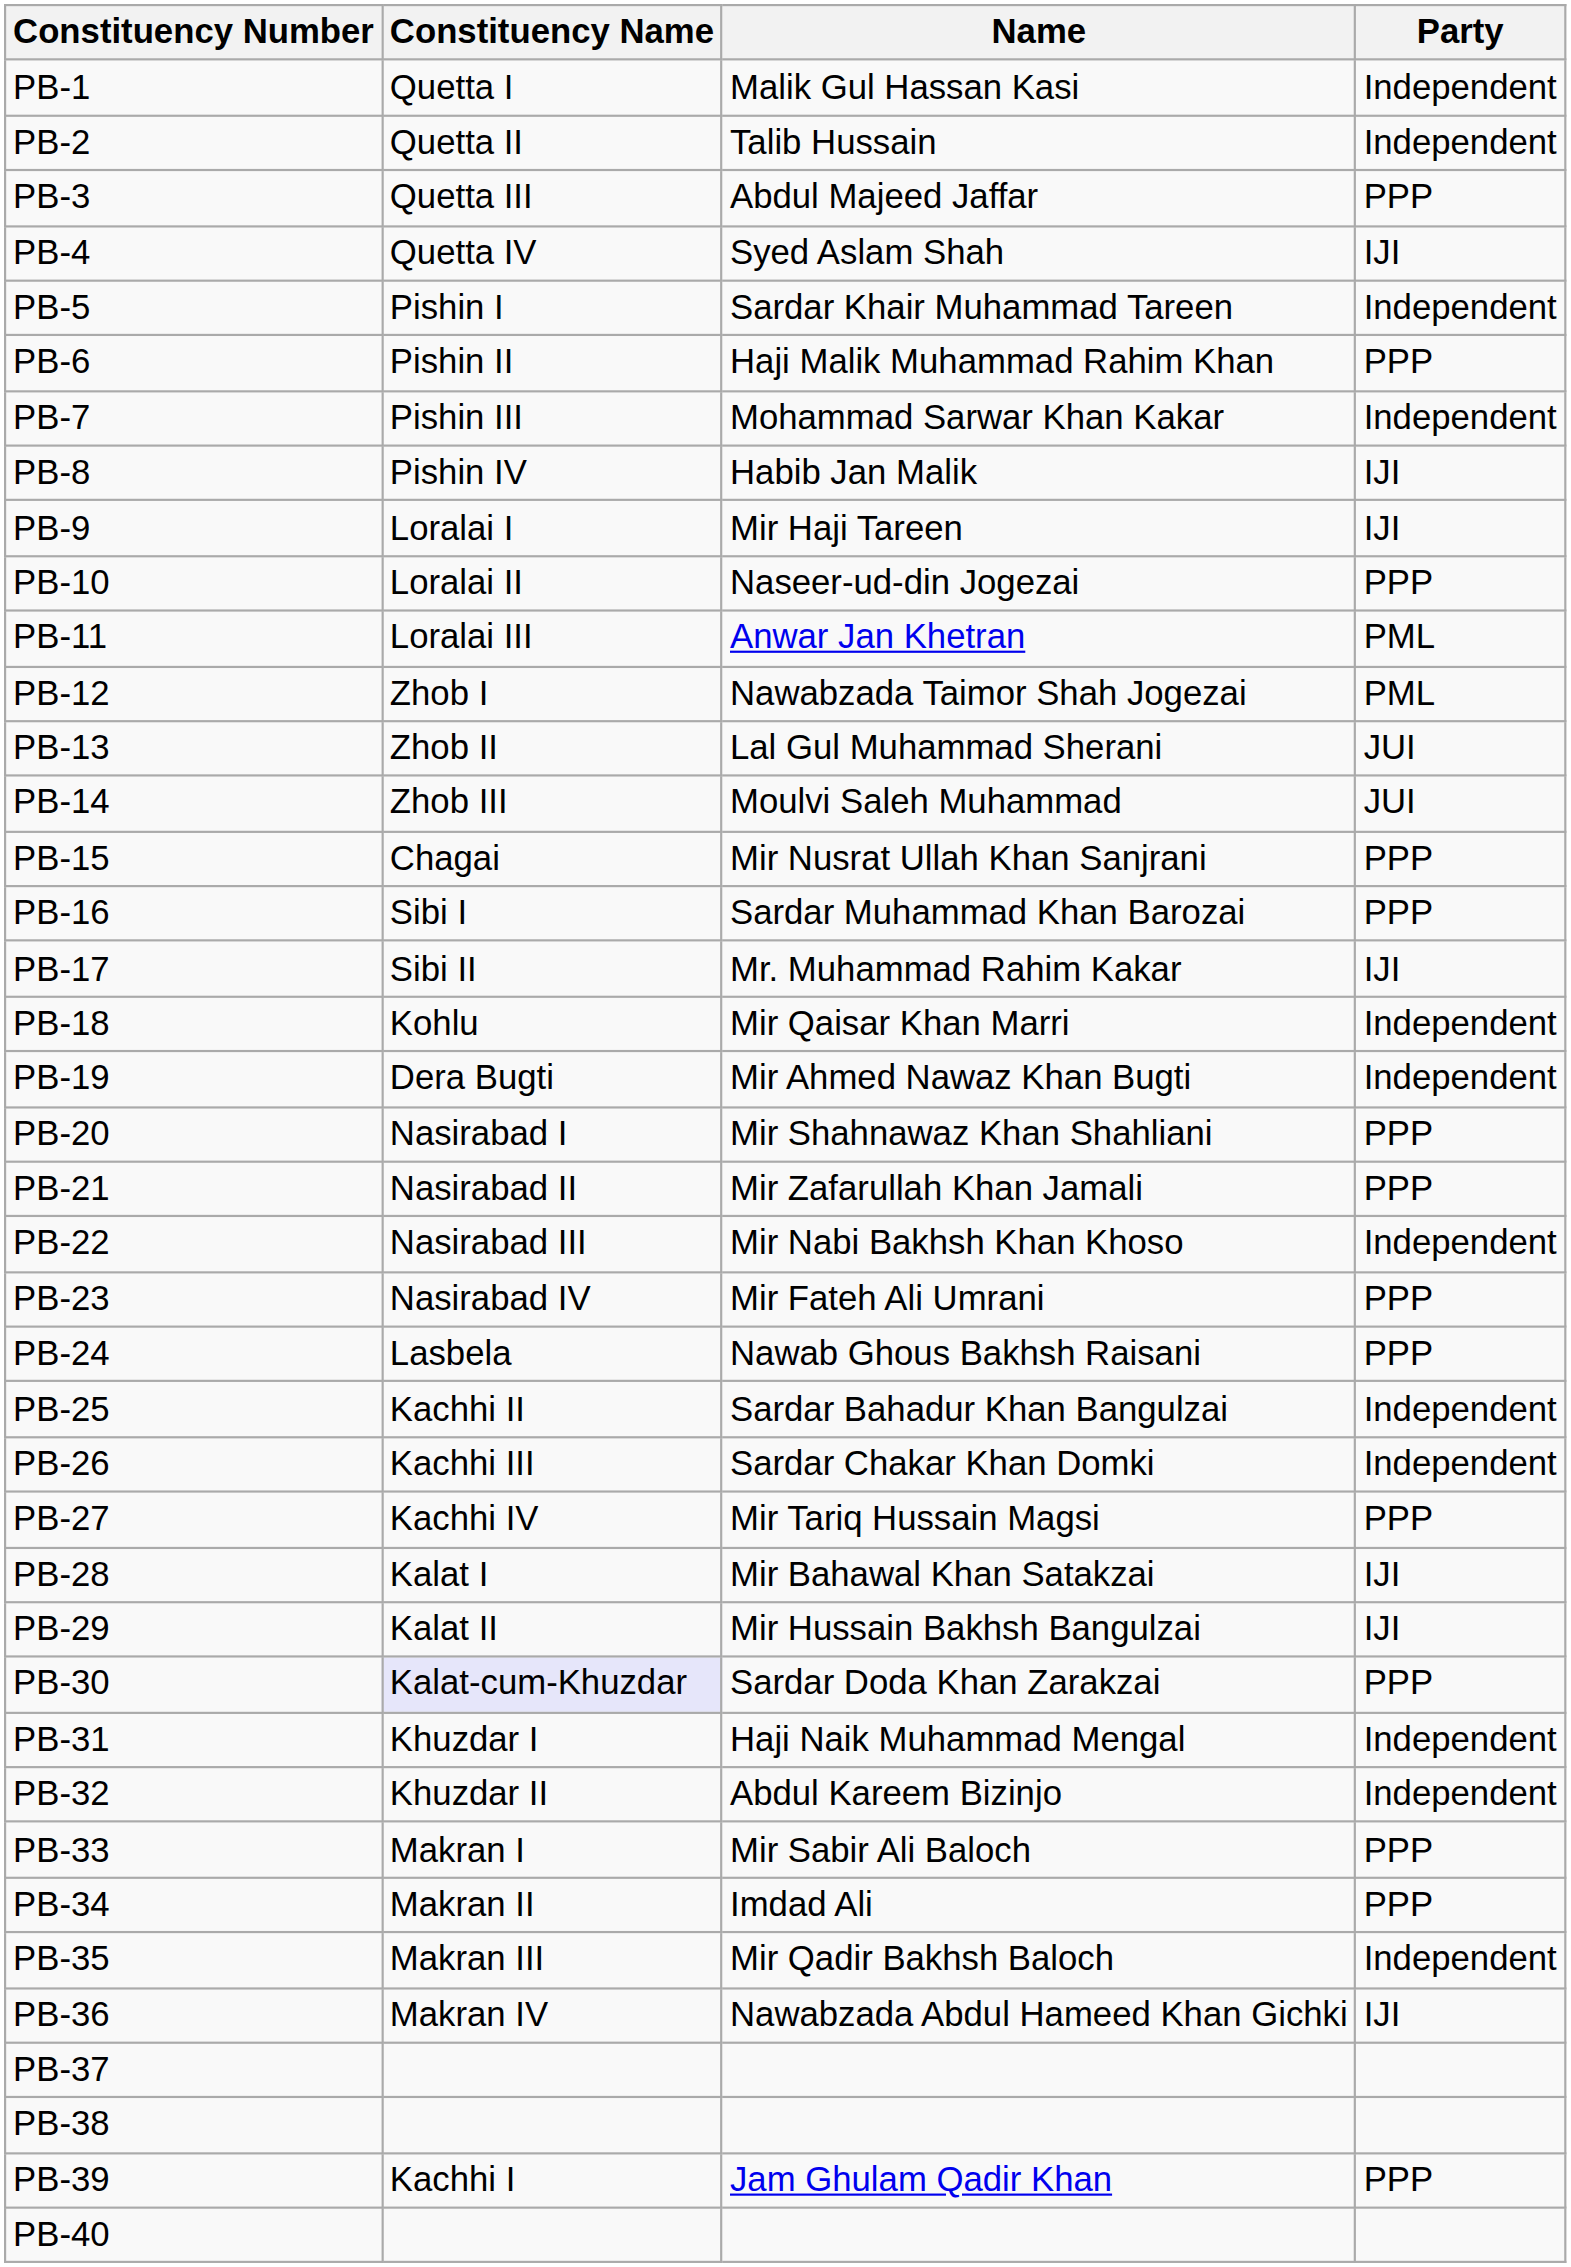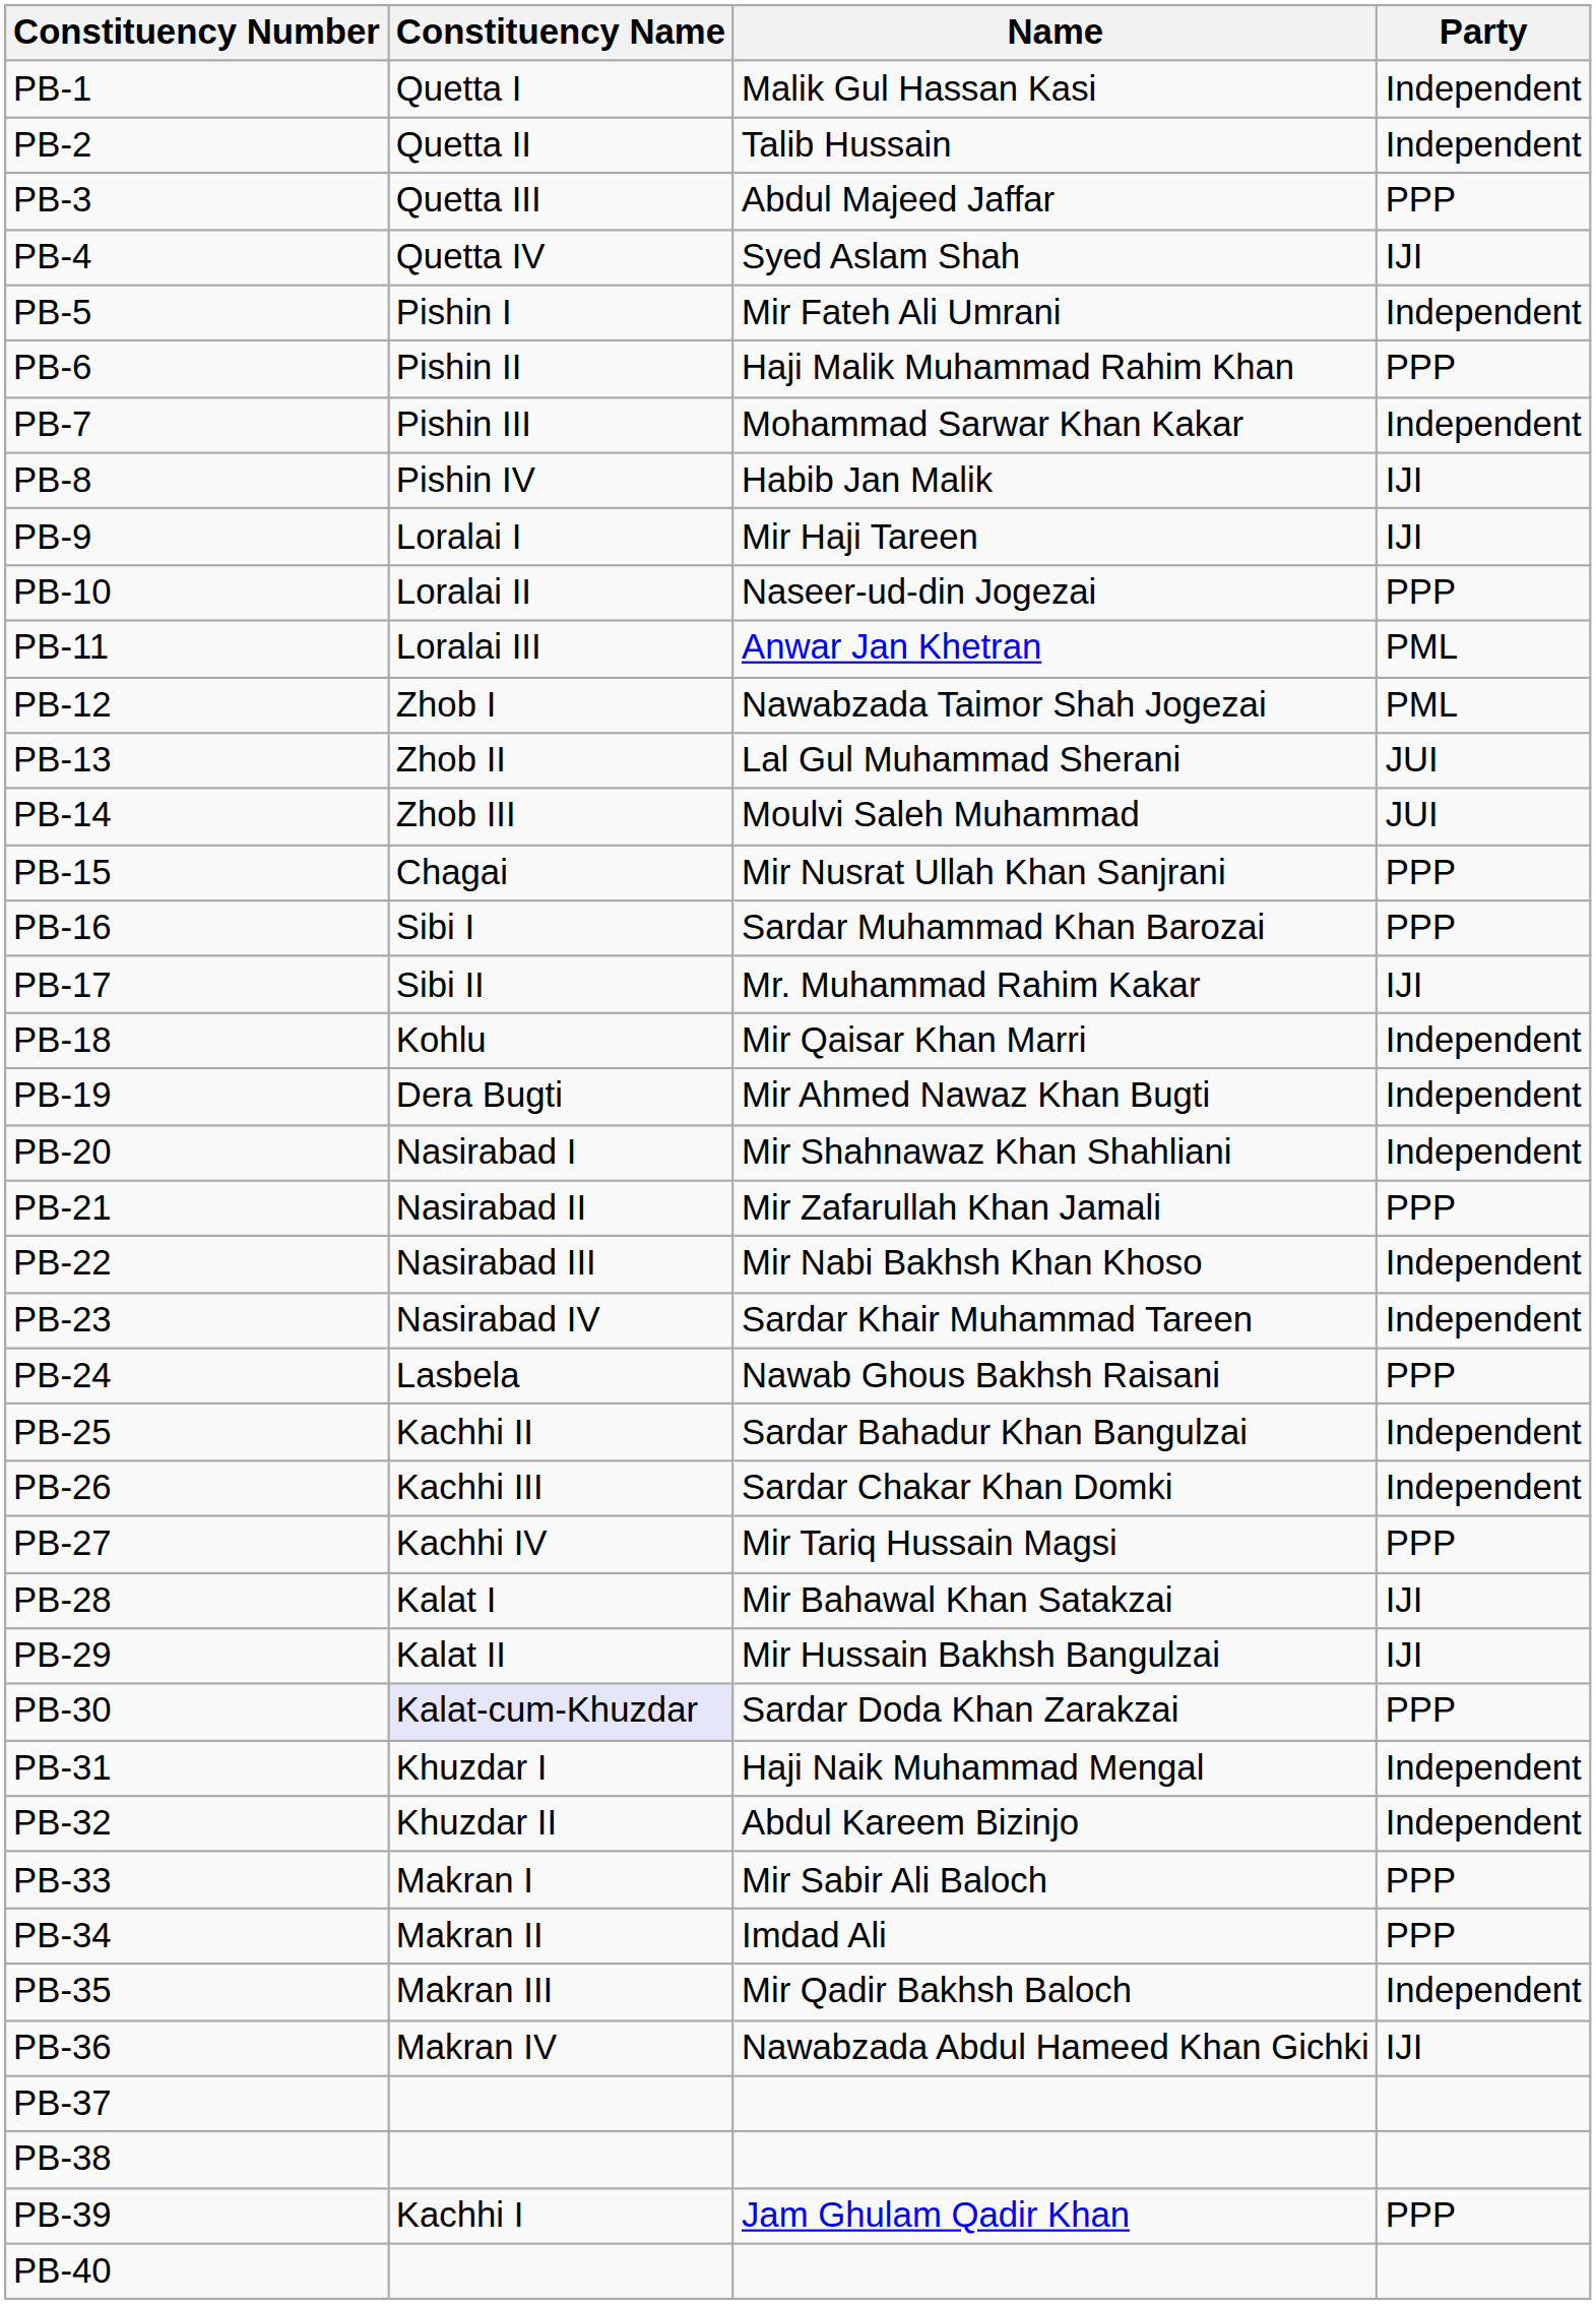 <table class="wikitable">
 <tr>
 <th>Constituency Number</th>
 <th>Constituency Name</th>
 <th>Name</th>
 <th>Party</th>
 </tr>
 <tr>
 <td>PB-1</td>
 <td>Quetta I</td>
 <td>Malik Gul Hassan Kasi</td>
 <td>Independent</td>
 </tr>
 <tr>
 <td>PB-2</td>
 <td>Quetta II</td>
 <td>Talib Hussain</td>
 <td>Independent</td>
 </tr>
 <tr>
 <td>PB-3</td>
 <td>Quetta III</td>
 <td>Abdul Majeed Jaffar</td>
 <td>PPP</td>
 </tr>
 <tr>
 <td>PB-4</td>
 <td>Quetta IV</td>
 <td>Syed Aslam Shah</td>
 <td>IJI</td>
 </tr>
 <tr>
 <td>PB-5</td>
 <td>Pishin I</td>
-<td>Sardar Khair Muhammad Tareen</td>
+<td>Mir Fateh Ali Umrani</td>
 <td>Independent</td>
 </tr>
 <tr>
 <td>PB-6</td>
 <td>Pishin II</td>
 <td>Haji Malik Muhammad Rahim Khan</td>
 <td>PPP</td>
 </tr>
 <tr>
 <td>PB-7</td>
 <td>Pishin III</td>
 <td>Mohammad Sarwar Khan Kakar</td>
 <td>Independent</td>
 </tr>
 <tr>
 <td>PB-8</td>
 <td>Pishin IV</td>
 <td>Habib Jan Malik</td>
 <td>IJI</td>
 </tr>
 <tr>
 <td>PB-9</td>
 <td>Loralai I</td>
 <td>Mir Haji Tareen</td>
 <td>IJI</td>
 </tr>
 <tr>
 <td>PB-10</td>
 <td>Loralai II</td>
 <td>Naseer-ud-din Jogezai</td>
 <td>PPP</td>
 </tr>
 <tr>
 <td>PB-11</td>
 <td>Loralai III</td>
 <td><a href='#'>Anwar Jan Khetran</a></td>
 <td>PML</td>
 </tr>
 <tr>
 <td>PB-12</td>
 <td>Zhob I</td>
 <td>Nawabzada Taimor Shah Jogezai</td>
 <td>PML</td>
 </tr>
 <tr>
 <td>PB-13</td>
 <td>Zhob II</td>
 <td>Lal Gul Muhammad Sherani</td>
 <td>JUI</td>
 </tr>
 <tr>
 <td>PB-14</td>
 <td>Zhob III</td>
 <td>Moulvi Saleh Muhammad</td>
 <td>JUI</td>
 </tr>
 <tr>
 <td>PB-15</td>
 <td>Chagai</td>
 <td>Mir Nusrat Ullah Khan Sanjrani</td>
 <td>PPP</td>
 </tr>
 <tr>
 <td>PB-16</td>
 <td>Sibi I</td>
 <td>Sardar Muhammad Khan Barozai</td>
 <td>PPP</td>
 </tr>
 <tr>
 <td>PB-17</td>
 <td>Sibi II</td>
 <td>Mr. Muhammad Rahim Kakar</td>
 <td>IJI</td>
 </tr>
 <tr>
 <td>PB-18</td>
 <td>Kohlu</td>
 <td>Mir Qaisar Khan Marri</td>
 <td>Independent</td>
 </tr>
 <tr>
 <td>PB-19</td>
 <td>Dera Bugti</td>
 <td>Mir Ahmed Nawaz Khan Bugti</td>
 <td>Independent</td>
 </tr>
 <tr>
 <td>PB-20</td>
 <td>Nasirabad I</td>
 <td>Mir Shahnawaz Khan Shahliani</td>
-<td>PPP</td>
+<td>Independent</td>
 </tr>
 <tr>
 <td>PB-21</td>
 <td>Nasirabad II</td>
 <td>Mir Zafarullah Khan Jamali</td>
 <td>PPP</td>
 </tr>
 <tr>
 <td>PB-22</td>
 <td>Nasirabad III</td>
 <td>Mir Nabi Bakhsh Khan Khoso</td>
 <td>Independent</td>
 </tr>
 <tr>
 <td>PB-23</td>
 <td>Nasirabad IV</td>
-<td>Mir Fateh Ali Umrani</td>
-<td>PPP</td>
+<td>Sardar Khair Muhammad Tareen</td>
+<td>Independent</td>
 </tr>
 <tr>
 <td>PB-24</td>
 <td>Lasbela</td>
 <td>Nawab Ghous Bakhsh Raisani</td>
 <td>PPP</td>
 </tr>
 <tr>
 <td>PB-25</td>
 <td>Kachhi II</td>
 <td>Sardar Bahadur Khan Bangulzai</td>
 <td>Independent</td>
 </tr>
 <tr>
 <td>PB-26</td>
 <td>Kachhi III</td>
 <td>Sardar Chakar Khan Domki</td>
 <td>Independent</td>
 </tr>
 <tr>
 <td>PB-27</td>
 <td>Kachhi IV</td>
 <td>Mir Tariq Hussain Magsi</td>
 <td>PPP</td>
 </tr>
 <tr>
 <td>PB-28</td>
 <td>Kalat I</td>
 <td>Mir Bahawal Khan Satakzai</td>
 <td>IJI</td>
 </tr>
 <tr>
 <td>PB-29</td>
 <td>Kalat II</td>
 <td>Mir Hussain Bakhsh Bangulzai</td>
 <td>IJI</td>
 </tr>
 <tr>
 <td>PB-30</td>
 <td style="background: lavender;">Kalat-cum-Khuzdar</td>
 <td>Sardar Doda Khan Zarakzai</td>
 <td>PPP</td>
 </tr>
 <tr>
 <td>PB-31</td>
 <td>Khuzdar I</td>
 <td>Haji Naik Muhammad Mengal</td>
 <td>Independent</td>
 </tr>
 <tr>
 <td>PB-32</td>
 <td>Khuzdar II</td>
 <td>Abdul Kareem Bizinjo</td>
 <td>Independent</td>
 </tr>
 <tr>
 <td>PB-33</td>
 <td>Makran I</td>
 <td>Mir Sabir Ali Baloch</td>
 <td>PPP</td>
 </tr>
 <tr>
 <td>PB-34</td>
 <td>Makran II</td>
 <td>Imdad Ali</td>
 <td>PPP</td>
 </tr>
 <tr>
 <td>PB-35</td>
 <td>Makran III</td>
 <td>Mir Qadir Bakhsh Baloch</td>
 <td>Independent</td>
 </tr>
 <tr>
 <td>PB-36</td>
 <td>Makran IV</td>
 <td>Nawabzada Abdul Hameed Khan Gichki</td>
 <td>IJI</td>
 </tr>
 <tr>
 <td>PB-37</td>
 <td></td>
 <td></td>
 <td></td>
 </tr>
 <tr>
 <td>PB-38</td>
 <td></td>
 <td></td>
 <td></td>
 </tr>
 <tr>
 <td>PB-39</td>
 <td>Kachhi I</td>
 <td><a href='#'>Jam Ghulam Qadir Khan</a></td>
 <td>PPP</td>
 </tr>
 <tr>
 <td>PB-40</td>
 <td></td>
 <td></td>
 <td></td>
 </tr>
 </table>
